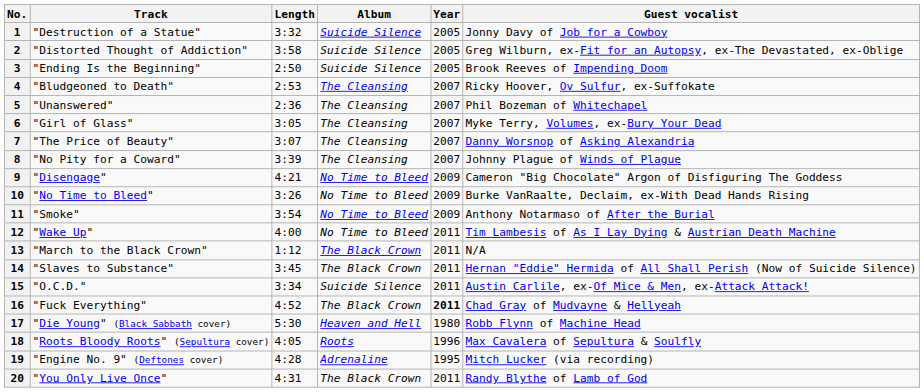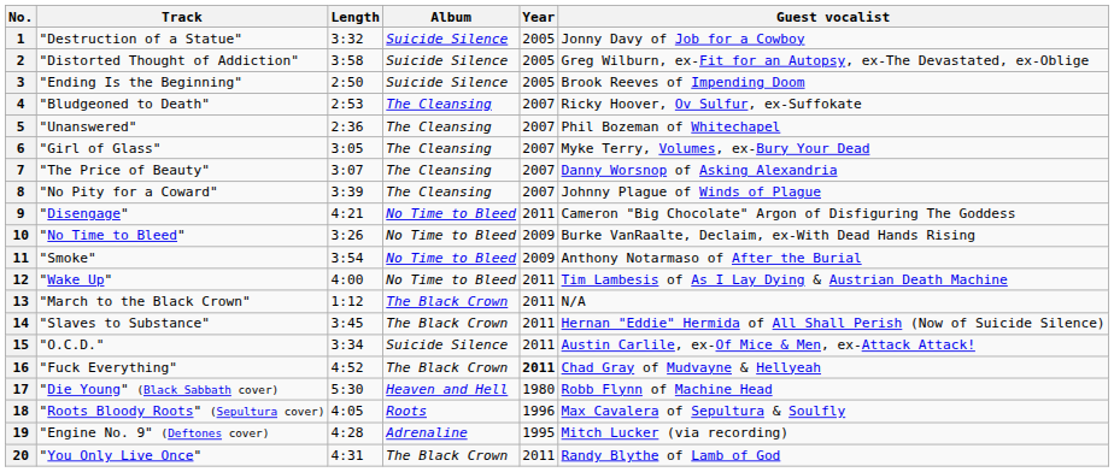 <table border="1" class="wikitable">
 <tr>
 <th rowspan="1">No.</th>
 <th rowspan="1">Track</th>
 <th rowspan="1">Length</th>
 <th rowspan="1">Album</th>
 <th rowspan="1">Year</th>
 <th rowspan="1">Guest vocalist</th>
 </tr>
 <tr>
 <th>1</th>
 <td>"Destruction of a Statue"</td>
 <td>3:32</td>
 <td><em><a href='#'>Suicide Silence</a></em></td>
 <td>2005</td>
 <td>Jonny Davy of <a href='#'>Job for a Cowboy</a></td>
 </tr>
 <tr>
 <th>2</th>
 <td>"Distorted Thought of Addiction"</td>
 <td>3:58</td>
 <td><em>Suicide Silence</em></td>
 <td>2005</td>
 <td>Greg Wilburn, ex-<a href='#'>Fit for an Autopsy</a>, ex-The Devastated, ex-Oblige</td>
 </tr>
 <tr>
 <th>3</th>
 <td>"Ending Is the Beginning"</td>
 <td>2:50</td>
 <td><em>Suicide Silence</em></td>
 <td>2005</td>
 <td>Brook Reeves of <a href='#'>Impending Doom</a></td>
 </tr>
 <tr>
 <th>4</th>
 <td>"Bludgeoned to Death"</td>
 <td>2:53</td>
 <td><em><a href='#'>The Cleansing</a></em></td>
 <td>2007</td>
 <td>Ricky Hoover, <a href='#'>Ov Sulfur</a>, ex-Suffokate</td>
 </tr>
 <tr>
 <th>5</th>
 <td>"Unanswered"</td>
 <td>2:36</td>
 <td><em>The Cleansing</em></td>
 <td>2007</td>
 <td>Phil Bozeman of <a href='#'>Whitechapel</a></td>
 </tr>
 <tr>
 <th>6</th>
 <td>"Girl of Glass"</td>
 <td>3:05</td>
 <td><em>The Cleansing</em></td>
 <td>2007</td>
 <td>Myke Terry, <a href='#'>Volumes</a>, ex-<a href='#'>Bury Your Dead</a></td>
 </tr>
 <tr>
 <th>7</th>
 <td>"The Price of Beauty"</td>
 <td>3:07</td>
 <td><em>The Cleansing</em></td>
 <td>2007</td>
 <td><a href='#'>Danny Worsnop</a> of <a href='#'>Asking Alexandria</a></td>
 </tr>
 <tr>
 <th>8</th>
 <td>"No Pity for a Coward"</td>
 <td>3:39</td>
 <td><em>The Cleansing</em></td>
 <td>2007</td>
 <td>Johnny Plague of <a href='#'>Winds of Plague</a></td>
 </tr>
 <tr>
 <th>9</th>
 <td>"<a href='#'>Disengage</a>"</td>
 <td>4:21</td>
 <td><em><a href='#'>No Time to Bleed</a></em></td>
-<td>2009</td>
+<td>2011</td>
 <td>Cameron "Big Chocolate" Argon of Disfiguring The Goddess</td>
 </tr>
 <tr>
 <th>10</th>
 <td>"<a href='#'>No Time to Bleed</a>"</td>
 <td>3:26</td>
 <td><em>No Time to Bleed</em></td>
 <td>2009</td>
 <td>Burke VanRaalte, Declaim, ex-With Dead Hands Rising</td>
 </tr>
 <tr>
 <th>11</th>
 <td>"Smoke"</td>
 <td>3:54</td>
 <td><em><a href='#'>No Time to Bleed</a></em></td>
 <td>2009</td>
 <td>Anthony Notarmaso of <a href='#'>After the Burial</a></td>
 </tr>
 <tr>
 <th>12</th>
 <td>"<a href='#'>Wake Up</a>"</td>
 <td>4:00</td>
 <td><em>No Time to Bleed</em></td>
 <td>2011</td>
 <td><a href='#'>Tim Lambesis</a> of <a href='#'>As I Lay Dying</a> & <a href='#'>Austrian Death Machine</a></td>
 </tr>
 <tr>
 <th>13</th>
 <td>"March to the Black Crown"</td>
 <td>1:12</td>
 <td><em><a href='#'>The Black Crown</a></em></td>
 <td>2011</td>
 <td>N/A</td>
 </tr>
 <tr>
 <th>14</th>
 <td>"Slaves to Substance"</td>
 <td>3:45</td>
 <td><em>The Black Crown</em></td>
 <td>2011</td>
 <td><a href='#'>Hernan "Eddie" Hermida</a> of <a href='#'>All Shall Perish</a> (Now of Suicide Silence)</td>
 </tr>
 <tr>
 <th>15</th>
 <td>"O.C.D."</td>
 <td>3:34</td>
 <td><em>Suicide Silence</em></td>
 <td>2011</td>
 <td><a href='#'>Austin Carlile</a>, ex-<a href='#'>Of Mice & Men</a>, ex-<a href='#'>Attack Attack!</a></td>
 </tr>
 <tr>
 <th>16</th>
 <td>"Fuck Everything"</td>
 <td>4:52</td>
 <td><em>The Black Crown</em></td>
 <td><strong>2011</strong></td>
 <td><a href='#'>Chad Gray</a> of <a href='#'>Mudvayne</a> & <a href='#'>Hellyeah</a></td>
 </tr>
 <tr>
 <th>17</th>
 <td>"<a href='#'>Die Young</a>" <small>(<a href='#'>Black Sabbath</a> cover)</small></td>
 <td>5:30</td>
 <td><em><a href='#'>Heaven and Hell</a></em></td>
 <td>1980</td>
 <td><a href='#'>Robb Flynn</a> of <a href='#'>Machine Head</a></td>
 </tr>
 <tr>
 <th>18</th>
 <td>"<a href='#'>Roots Bloody Roots</a>" <small>(<a href='#'>Sepultura</a> cover)</small></td>
 <td>4:05</td>
 <td><em><a href='#'>Roots</a></em></td>
 <td>1996</td>
 <td><a href='#'>Max Cavalera</a> of <a href='#'>Sepultura</a> & <a href='#'>Soulfly</a></td>
 </tr>
 <tr>
 <th>19</th>
 <td>"Engine No. 9" <small>(<a href='#'>Deftones</a> cover)</small></td>
 <td>4:28</td>
 <td><em><a href='#'>Adrenaline</a></em></td>
 <td>1995</td>
 <td><a href='#'>Mitch Lucker</a> (via recording)</td>
 </tr>
 <tr>
 <th>20</th>
 <td>"<a href='#'>You Only Live Once</a>"</td>
 <td>4:31</td>
 <td><em>The Black Crown</em></td>
 <td>2011</td>
 <td><a href='#'>Randy Blythe</a> of <a href='#'>Lamb of God</a></td>
 </tr>
 </table>
